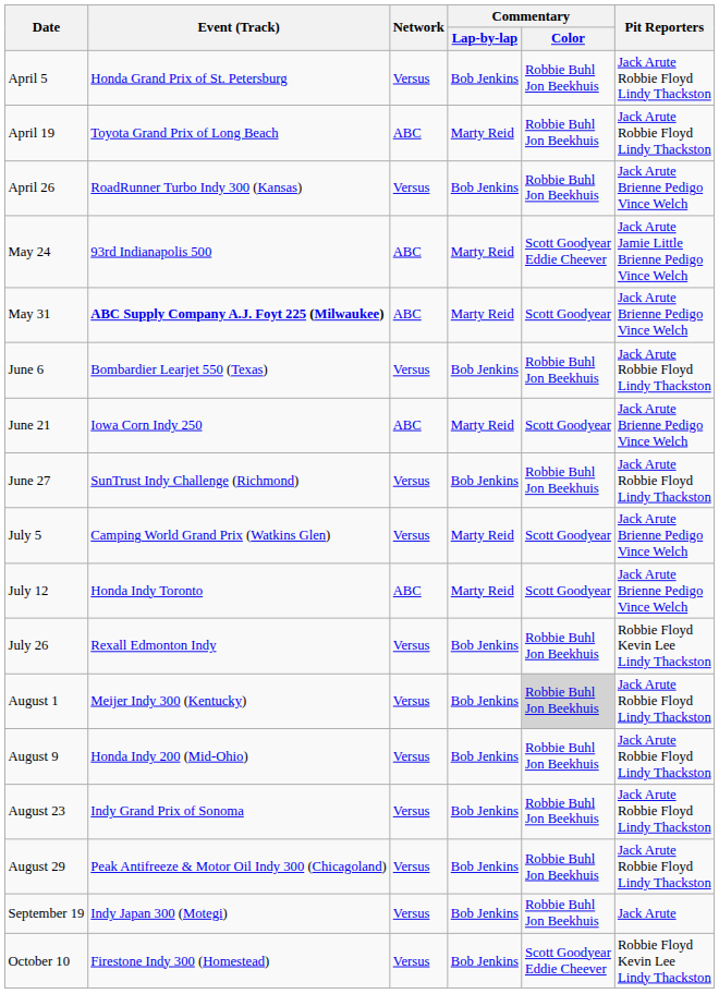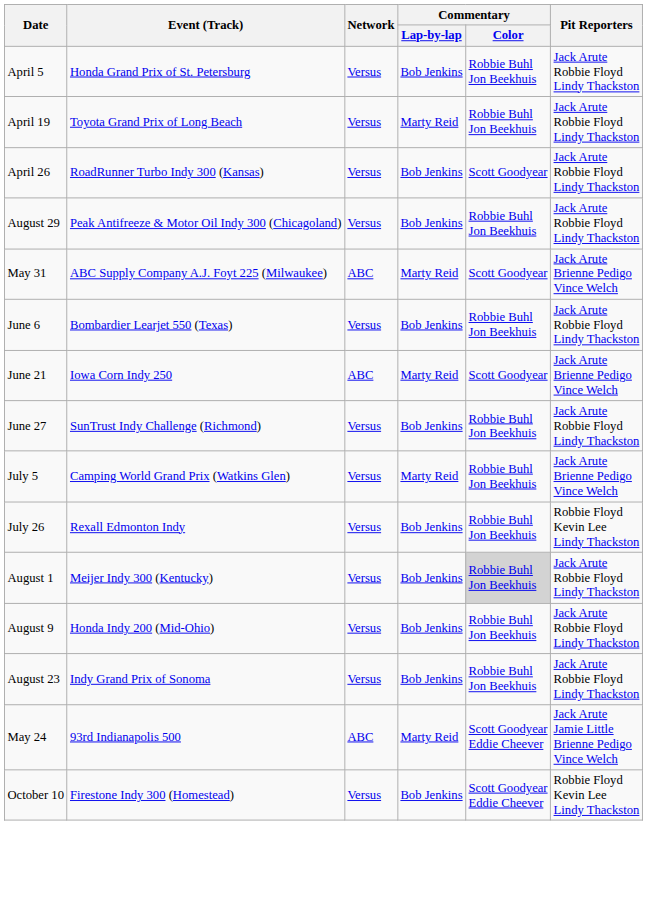 <table class="wikitable" style="font-size: 85%;">
 <tr>
 <th rowspan=2>Date</th>
 <th rowspan=2>Event (Track)</th>
 <th rowspan=2>Network</th>
 <th colspan=2>Commentary</th>
 <th rowspan=2>Pit Reporters</th>
 </tr>
 <tr>
 <th><a href='#'>Lap-by-lap</a></th>
 <th><a href='#'>Color</a></th>
 </tr>
 <tr>
 <td>April 5</td>
 <td><a href='#'>Honda Grand Prix of St. Petersburg</a></td>
 <td><a href='#'>Versus</a></td>
 <td><a href='#'>Bob Jenkins</a></td>
 <td><a href='#'>Robbie Buhl</a><br><a href='#'>Jon Beekhuis</a></td>
 <td><a href='#'>Jack Arute</a><br>Robbie Floyd<br><a href='#'>Lindy Thackston</a></td>
 </tr>
 <tr>
 <td>April 19</td>
 <td><a href='#'>Toyota Grand Prix of Long Beach</a></td>
-<td><a href='#'>ABC</a></td>
+<td><a href='#'>Versus</a></td>
 <td><a href='#'>Marty Reid</a></td>
 <td><a href='#'>Robbie Buhl</a><br><a href='#'>Jon Beekhuis</a></td>
 <td><a href='#'>Jack Arute</a><br>Robbie Floyd<br><a href='#'>Lindy Thackston</a></td>
 </tr>
 <tr>
 <td>April 26</td>
 <td><a href='#'>RoadRunner Turbo Indy 300</a> (<a href='#'>Kansas</a>)</td>
 <td><a href='#'>Versus</a></td>
 <td><a href='#'>Bob Jenkins</a></td>
-<td><a href='#'>Robbie Buhl</a><br><a href='#'>Jon Beekhuis</a></td>
-<td><a href='#'>Jack Arute</a><br><a href='#'>Brienne Pedigo</a><br><a href='#'>Vince Welch</a></td>
+<td><a href='#'>Scott Goodyear</a></td>
+<td><a href='#'>Jack Arute</a><br>Robbie Floyd<br><a href='#'>Lindy Thackston</a></td>
 </tr>
 <tr>
-<td>May 24</td>
-<td><a href='#'>93rd Indianapolis 500</a></td>
-<td><a href='#'>ABC</a></td>
-<td><a href='#'>Marty Reid</a></td>
-<td><a href='#'>Scott Goodyear</a><br><a href='#'>Eddie Cheever</a></td>
-<td><a href='#'>Jack Arute</a><br><a href='#'>Jamie Little</a><br><a href='#'>Brienne Pedigo</a><br><a href='#'>Vince Welch</a></td>
+<td>August 29</td>
+<td><a href='#'>Peak Antifreeze & Motor Oil Indy 300</a> (<a href='#'>Chicagoland</a>)</td>
+<td><a href='#'>Versus</a></td>
+<td><a href='#'>Bob Jenkins</a></td>
+<td><a href='#'>Robbie Buhl</a><br><a href='#'>Jon Beekhuis</a></td>
+<td><a href='#'>Jack Arute</a><br>Robbie Floyd<br><a href='#'>Lindy Thackston</a></td>
 </tr>
 <tr>
 <td>May 31</td>
-<td><strong><a href='#'>ABC Supply Company A.J. Foyt 225</a> (<a href='#'>Milwaukee</a>)</strong></td>
+<td><a href='#'>ABC Supply Company A.J. Foyt 225</a> (<a href='#'>Milwaukee</a>)</td>
 <td><a href='#'>ABC</a></td>
 <td><a href='#'>Marty Reid</a></td>
 <td><a href='#'>Scott Goodyear</a></td>
 <td><a href='#'>Jack Arute</a><br><a href='#'>Brienne Pedigo</a><br><a href='#'>Vince Welch</a></td>
 </tr>
 <tr>
 <td>June 6</td>
 <td><a href='#'>Bombardier Learjet 550</a> (<a href='#'>Texas</a>)</td>
 <td><a href='#'>Versus</a></td>
 <td><a href='#'>Bob Jenkins</a></td>
 <td><a href='#'>Robbie Buhl</a><br><a href='#'>Jon Beekhuis</a></td>
 <td><a href='#'>Jack Arute</a><br>Robbie Floyd<br><a href='#'>Lindy Thackston</a></td>
 </tr>
 <tr>
 <td>June 21</td>
 <td><a href='#'>Iowa Corn Indy 250</a></td>
 <td><a href='#'>ABC</a></td>
 <td><a href='#'>Marty Reid</a></td>
 <td><a href='#'>Scott Goodyear</a></td>
 <td><a href='#'>Jack Arute</a><br><a href='#'>Brienne Pedigo</a><br><a href='#'>Vince Welch</a></td>
 </tr>
 <tr>
 <td>June 27</td>
 <td><a href='#'>SunTrust Indy Challenge</a> (<a href='#'>Richmond</a>)</td>
 <td><a href='#'>Versus</a></td>
 <td><a href='#'>Bob Jenkins</a></td>
 <td><a href='#'>Robbie Buhl</a><br><a href='#'>Jon Beekhuis</a></td>
 <td><a href='#'>Jack Arute</a><br>Robbie Floyd<br><a href='#'>Lindy Thackston</a></td>
 </tr>
 <tr>
 <td>July 5</td>
 <td><a href='#'>Camping World Grand Prix</a> (<a href='#'>Watkins Glen</a>)</td>
 <td><a href='#'>Versus</a></td>
 <td><a href='#'>Marty Reid</a></td>
-<td><a href='#'>Scott Goodyear</a></td>
-<td><a href='#'>Jack Arute</a><br><a href='#'>Brienne Pedigo</a><br><a href='#'>Vince Welch</a></td>
-</tr>
-<tr>
-<td>July 12</td>
-<td><a href='#'>Honda Indy Toronto</a></td>
-<td><a href='#'>ABC</a></td>
-<td><a href='#'>Marty Reid</a></td>
-<td><a href='#'>Scott Goodyear</a></td>
+<td><a href='#'>Robbie Buhl</a><br><a href='#'>Jon Beekhuis</a></td>
 <td><a href='#'>Jack Arute</a><br><a href='#'>Brienne Pedigo</a><br><a href='#'>Vince Welch</a></td>
 </tr>
 <tr>
 <td>July 26</td>
 <td><a href='#'>Rexall Edmonton Indy</a></td>
 <td><a href='#'>Versus</a></td>
 <td><a href='#'>Bob Jenkins</a></td>
 <td><a href='#'>Robbie Buhl</a><br><a href='#'>Jon Beekhuis</a></td>
 <td>Robbie Floyd<br>Kevin Lee<br><a href='#'>Lindy Thackston</a></td>
 </tr>
 <tr>
 <td>August 1</td>
 <td><a href='#'>Meijer Indy 300</a> (<a href='#'>Kentucky</a>)</td>
 <td><a href='#'>Versus</a></td>
 <td><a href='#'>Bob Jenkins</a></td>
 <td style="background: lightgrey;"><a href='#'>Robbie Buhl</a><br><a href='#'>Jon Beekhuis</a></td>
 <td><a href='#'>Jack Arute</a><br>Robbie Floyd<br><a href='#'>Lindy Thackston</a></td>
 </tr>
 <tr>
 <td>August 9</td>
 <td><a href='#'>Honda Indy 200</a> (<a href='#'>Mid-Ohio</a>)</td>
 <td><a href='#'>Versus</a></td>
 <td><a href='#'>Bob Jenkins</a></td>
 <td><a href='#'>Robbie Buhl</a><br><a href='#'>Jon Beekhuis</a></td>
 <td><a href='#'>Jack Arute</a><br>Robbie Floyd<br><a href='#'>Lindy Thackston</a></td>
 </tr>
 <tr>
 <td>August 23</td>
 <td><a href='#'>Indy Grand Prix of Sonoma</a></td>
 <td><a href='#'>Versus</a></td>
 <td><a href='#'>Bob Jenkins</a></td>
 <td><a href='#'>Robbie Buhl</a><br><a href='#'>Jon Beekhuis</a></td>
 <td><a href='#'>Jack Arute</a><br>Robbie Floyd<br><a href='#'>Lindy Thackston</a></td>
 </tr>
 <tr>
-<td>August 29</td>
-<td><a href='#'>Peak Antifreeze & Motor Oil Indy 300</a> (<a href='#'>Chicagoland</a>)</td>
-<td><a href='#'>Versus</a></td>
-<td><a href='#'>Bob Jenkins</a></td>
-<td><a href='#'>Robbie Buhl</a><br><a href='#'>Jon Beekhuis</a></td>
-<td><a href='#'>Jack Arute</a><br>Robbie Floyd<br><a href='#'>Lindy Thackston</a></td>
-</tr>
-<tr>
-<td>September 19</td>
-<td><a href='#'>Indy Japan 300</a> (<a href='#'>Motegi</a>)</td>
-<td><a href='#'>Versus</a></td>
-<td><a href='#'>Bob Jenkins</a></td>
-<td><a href='#'>Robbie Buhl</a><br><a href='#'>Jon Beekhuis</a></td>
-<td><a href='#'>Jack Arute</a></td>
+<td>May 24</td>
+<td><a href='#'>93rd Indianapolis 500</a></td>
+<td><a href='#'>ABC</a></td>
+<td><a href='#'>Marty Reid</a></td>
+<td><a href='#'>Scott Goodyear</a><br><a href='#'>Eddie Cheever</a></td>
+<td><a href='#'>Jack Arute</a><br><a href='#'>Jamie Little</a><br><a href='#'>Brienne Pedigo</a><br><a href='#'>Vince Welch</a></td>
 </tr>
 <tr>
 <td>October 10</td>
 <td><a href='#'>Firestone Indy 300</a> (<a href='#'>Homestead</a>)</td>
 <td><a href='#'>Versus</a></td>
 <td><a href='#'>Bob Jenkins</a></td>
 <td><a href='#'>Scott Goodyear</a><br><a href='#'>Eddie Cheever</a></td>
 <td>Robbie Floyd<br>Kevin Lee<br><a href='#'>Lindy Thackston</a></td>
 </tr>
 </table>
